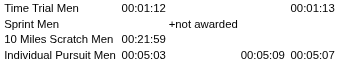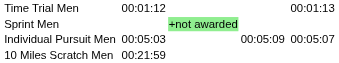 <table>
 <tr>
 <td rowspan=2>Time Trial Men</td>
 <td></td>
 <td rowspan=2>00:01:12</td>
 <td rowspan=2></td>
 <td rowspan=2></td>
 <td rowspan=2></td>
 <td rowspan=2>00:01:13</td>
 </tr>
 <tr>
 <td></td>
 </tr>
 <tr>
 <td>Sprint Men</td>
 <td></td>
 <td></td>
-<td>+not awarded</td>
-<td></td>
-<td></td>
-<td></td>
-</tr>
-<tr>
-<td>10 Miles Scratch Men</td>
-<td></td>
-<td>00:21:59</td>
-<td></td>
+<td style="background: lightgreen;">+not awarded</td>
 <td></td>
 <td></td>
 <td></td>
 </tr>
 <tr>
 <td nowrap>Individual Pursuit Men</td>
 <td></td>
 <td>00:05:03</td>
 <td></td>
 <td>00:05:09</td>
 <td></td>
 <td>00:05:07</td>
 </tr>
+<tr>
+<td>10 Miles Scratch Men</td>
+<td></td>
+<td>00:21:59</td>
+<td></td>
+<td></td>
+<td></td>
+<td></td>
+</tr>
 </table>
